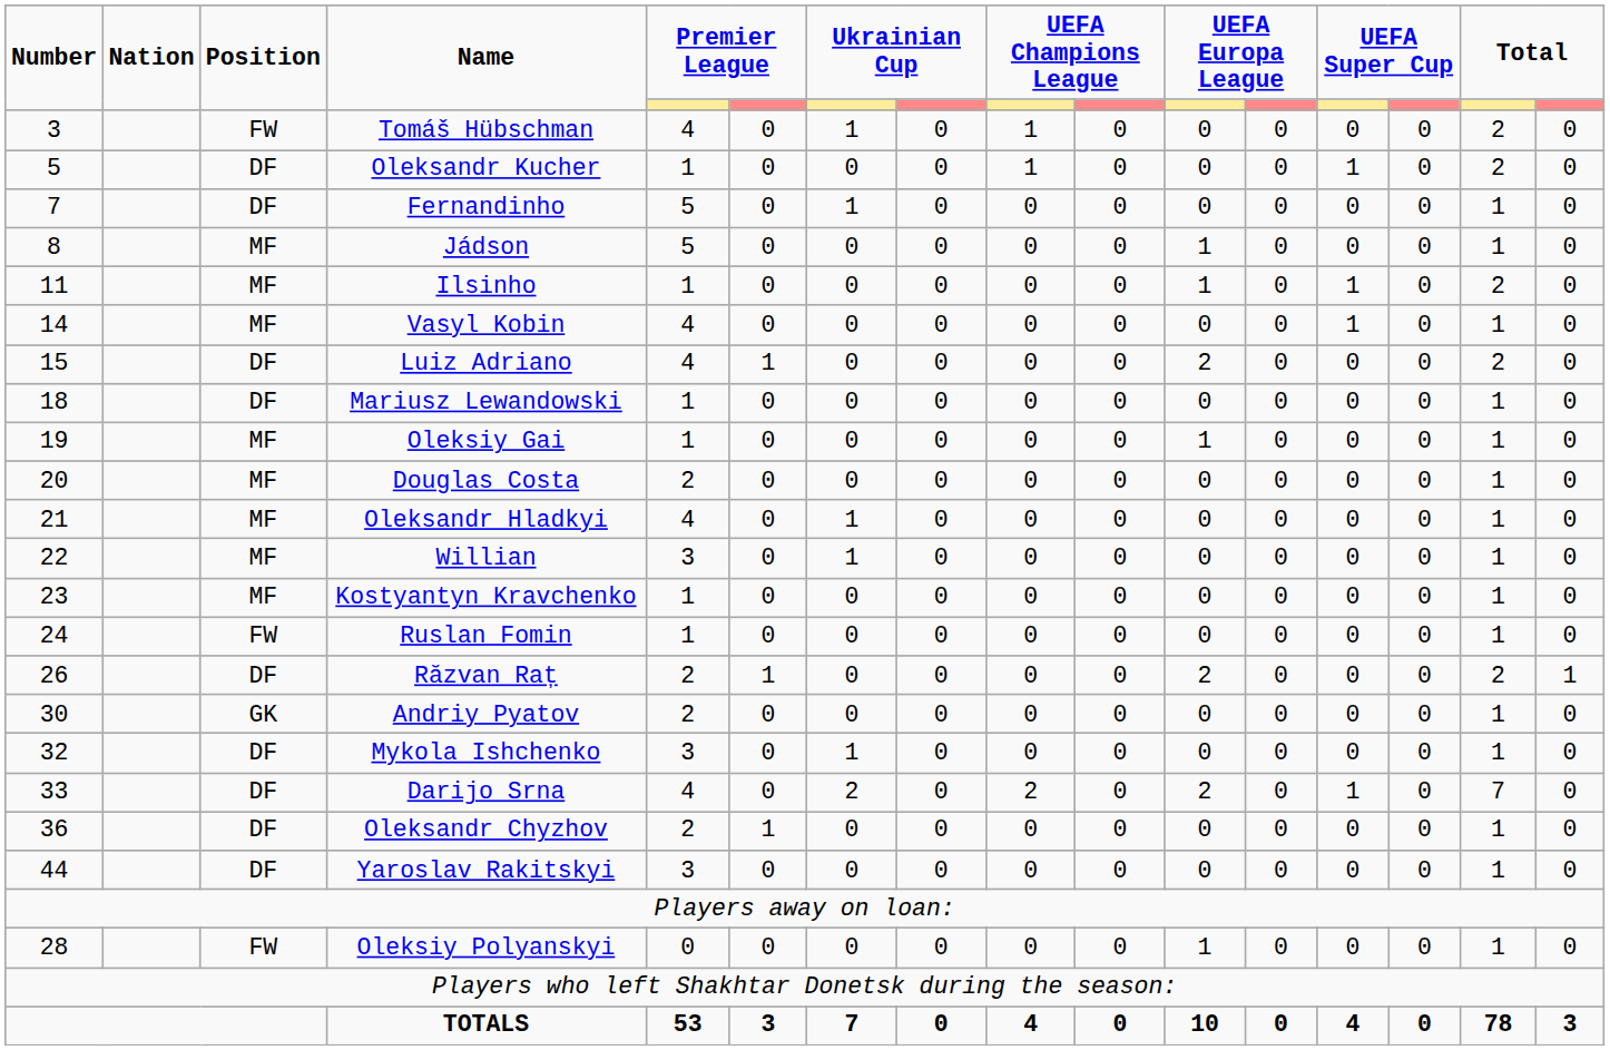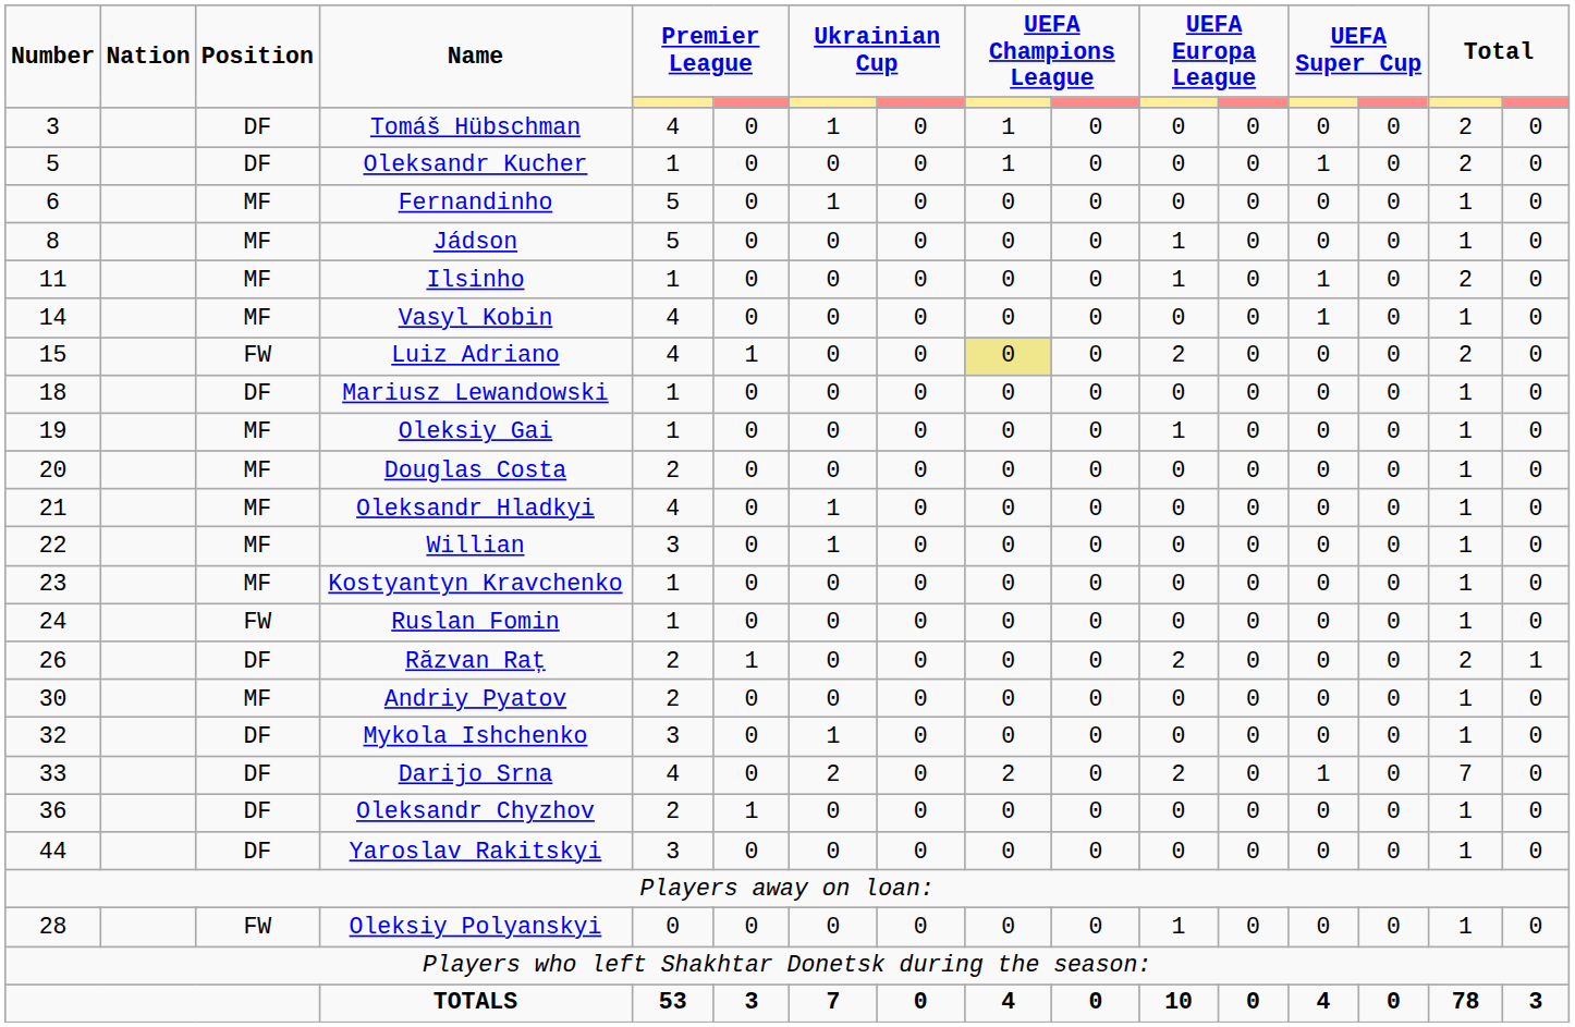 <table class="wikitable" style="text-align:center;">
 <tr>
 <td rowspan="2"  style="width:5%; text-align:center;"><strong>Number</strong></td>
 <td rowspan="2"  style="width:5%; text-align:center;"><strong>Nation</strong></td>
 <td rowspan="2"  style="width:5%; text-align:center;"><strong>Position</strong></td>
 <td rowspan="2"  style="width:20%; text-align:center;"><strong>Name</strong></td>
 <td colspan="2" style="text-align:center;"><strong><a href='#'>Premier League</a></strong></td>
 <td colspan="2" style="text-align:center;"><strong><a href='#'>Ukrainian Cup</a></strong></td>
 <td colspan="2" style="text-align:center;"><strong><a href='#'>UEFA Champions League</a></strong></td>
 <td colspan="2" style="text-align:center;"><strong><a href='#'>UEFA Europa League</a></strong></td>
 <td colspan="2" style="text-align:center;"><strong><a href='#'>UEFA Super Cup</a></strong></td>
 <td colspan="2" style="text-align:center;"><strong>Total</strong></td>
 </tr>
 <tr>
 <th style="width:60px; background:#fe9;"></th>
 <th style="width:60px; background:#ff8888;"></th>
 <th style="width:60px; background:#fe9;"></th>
 <th style="width:60px; background:#ff8888;"></th>
 <th style="width:60px; background:#fe9;"></th>
 <th style="width:60px; background:#ff8888;"></th>
 <th style="width:60px; background:#fe9;"></th>
 <th style="width:60px; background:#ff8888;"></th>
 <th style="width:60px; background:#fe9;"></th>
 <th style="width:60px; background:#ff8888;"></th>
 <th style="width:60px; background:#fe9;"></th>
 <th style="width:60px; background:#ff8888;"></th>
 </tr>
 <tr>
 <td>3</td>
 <td></td>
-<td>FW</td>
+<td>DF</td>
 <td><a href='#'>Tomáš Hübschman</a></td>
 <td>4</td>
 <td>0</td>
 <td>1</td>
 <td>0</td>
 <td>1</td>
 <td>0</td>
 <td>0</td>
 <td>0</td>
 <td>0</td>
 <td>0</td>
 <td>2</td>
 <td>0</td>
 </tr>
 <tr>
 <td>5</td>
 <td></td>
 <td>DF</td>
 <td><a href='#'>Oleksandr Kucher</a></td>
 <td>1</td>
 <td>0</td>
 <td>0</td>
 <td>0</td>
 <td>1</td>
 <td>0</td>
 <td>0</td>
 <td>0</td>
 <td>1</td>
 <td>0</td>
 <td>2</td>
 <td>0</td>
 </tr>
 <tr>
-<td>7</td>
+<td>6</td>
 <td></td>
-<td>DF</td>
+<td>MF</td>
 <td><a href='#'>Fernandinho</a></td>
 <td>5</td>
 <td>0</td>
 <td>1</td>
 <td>0</td>
 <td>0</td>
 <td>0</td>
 <td>0</td>
 <td>0</td>
 <td>0</td>
 <td>0</td>
 <td>1</td>
 <td>0</td>
 </tr>
 <tr>
 <td>8</td>
 <td></td>
 <td>MF</td>
 <td><a href='#'>Jádson</a></td>
 <td>5</td>
 <td>0</td>
 <td>0</td>
 <td>0</td>
 <td>0</td>
 <td>0</td>
 <td>1</td>
 <td>0</td>
 <td>0</td>
 <td>0</td>
 <td>1</td>
 <td>0</td>
 </tr>
 <tr>
 <td>11</td>
 <td></td>
 <td>MF</td>
 <td><a href='#'>Ilsinho</a></td>
 <td>1</td>
 <td>0</td>
 <td>0</td>
 <td>0</td>
 <td>0</td>
 <td>0</td>
 <td>1</td>
 <td>0</td>
 <td>1</td>
 <td>0</td>
 <td>2</td>
 <td>0</td>
 </tr>
 <tr>
 <td>14</td>
 <td></td>
 <td>MF</td>
 <td><a href='#'>Vasyl Kobin</a></td>
 <td>4</td>
 <td>0</td>
 <td>0</td>
 <td>0</td>
 <td>0</td>
 <td>0</td>
 <td>0</td>
 <td>0</td>
 <td>1</td>
 <td>0</td>
 <td>1</td>
 <td>0</td>
 </tr>
 <tr>
 <td>15</td>
 <td></td>
-<td>DF</td>
+<td>FW</td>
 <td><a href='#'>Luiz Adriano</a></td>
 <td>4</td>
 <td>1</td>
 <td>0</td>
 <td>0</td>
-<td>0</td>
+<td style="background: khaki;">0</td>
 <td>0</td>
 <td>2</td>
 <td>0</td>
 <td>0</td>
 <td>0</td>
 <td>2</td>
 <td>0</td>
 </tr>
 <tr>
 <td>18</td>
 <td></td>
 <td>DF</td>
 <td><a href='#'>Mariusz Lewandowski</a></td>
 <td>1</td>
 <td>0</td>
 <td>0</td>
 <td>0</td>
 <td>0</td>
 <td>0</td>
 <td>0</td>
 <td>0</td>
 <td>0</td>
 <td>0</td>
 <td>1</td>
 <td>0</td>
 </tr>
 <tr>
 <td>19</td>
 <td></td>
 <td>MF</td>
 <td><a href='#'>Oleksiy Gai</a></td>
 <td>1</td>
 <td>0</td>
 <td>0</td>
 <td>0</td>
 <td>0</td>
 <td>0</td>
 <td>1</td>
 <td>0</td>
 <td>0</td>
 <td>0</td>
 <td>1</td>
 <td>0</td>
 </tr>
 <tr>
 <td>20</td>
 <td></td>
 <td>MF</td>
 <td><a href='#'>Douglas Costa</a></td>
 <td>2</td>
 <td>0</td>
 <td>0</td>
 <td>0</td>
 <td>0</td>
 <td>0</td>
 <td>0</td>
 <td>0</td>
 <td>0</td>
 <td>0</td>
 <td>1</td>
 <td>0</td>
 </tr>
 <tr>
 <td>21</td>
 <td></td>
 <td>MF</td>
 <td><a href='#'>Oleksandr Hladkyi</a></td>
 <td>4</td>
 <td>0</td>
 <td>1</td>
 <td>0</td>
 <td>0</td>
 <td>0</td>
 <td>0</td>
 <td>0</td>
 <td>0</td>
 <td>0</td>
 <td>1</td>
 <td>0</td>
 </tr>
 <tr>
 <td>22</td>
 <td></td>
 <td>MF</td>
 <td><a href='#'>Willian</a></td>
 <td>3</td>
 <td>0</td>
 <td>1</td>
 <td>0</td>
 <td>0</td>
 <td>0</td>
 <td>0</td>
 <td>0</td>
 <td>0</td>
 <td>0</td>
 <td>1</td>
 <td>0</td>
 </tr>
 <tr>
 <td>23</td>
 <td></td>
 <td>MF</td>
 <td><a href='#'>Kostyantyn Kravchenko</a></td>
 <td>1</td>
 <td>0</td>
 <td>0</td>
 <td>0</td>
 <td>0</td>
 <td>0</td>
 <td>0</td>
 <td>0</td>
 <td>0</td>
 <td>0</td>
 <td>1</td>
 <td>0</td>
 </tr>
 <tr>
 <td>24</td>
 <td></td>
 <td>FW</td>
 <td><a href='#'>Ruslan Fomin</a></td>
 <td>1</td>
 <td>0</td>
 <td>0</td>
 <td>0</td>
 <td>0</td>
 <td>0</td>
 <td>0</td>
 <td>0</td>
 <td>0</td>
 <td>0</td>
 <td>1</td>
 <td>0</td>
 </tr>
 <tr>
 <td>26</td>
 <td></td>
 <td>DF</td>
 <td><a href='#'>Răzvan Raț</a></td>
 <td>2</td>
 <td>1</td>
 <td>0</td>
 <td>0</td>
 <td>0</td>
 <td>0</td>
 <td>2</td>
 <td>0</td>
 <td>0</td>
 <td>0</td>
 <td>2</td>
 <td>1</td>
 </tr>
 <tr>
 <td>30</td>
 <td></td>
-<td>GK</td>
+<td>MF</td>
 <td><a href='#'>Andriy Pyatov</a></td>
 <td>2</td>
 <td>0</td>
 <td>0</td>
 <td>0</td>
 <td>0</td>
 <td>0</td>
 <td>0</td>
 <td>0</td>
 <td>0</td>
 <td>0</td>
 <td>1</td>
 <td>0</td>
 </tr>
 <tr>
 <td>32</td>
 <td></td>
 <td>DF</td>
 <td><a href='#'>Mykola Ishchenko</a></td>
 <td>3</td>
 <td>0</td>
 <td>1</td>
 <td>0</td>
 <td>0</td>
 <td>0</td>
 <td>0</td>
 <td>0</td>
 <td>0</td>
 <td>0</td>
 <td>1</td>
 <td>0</td>
 </tr>
 <tr>
 <td>33</td>
 <td></td>
 <td>DF</td>
 <td><a href='#'>Darijo Srna</a></td>
 <td>4</td>
 <td>0</td>
 <td>2</td>
 <td>0</td>
 <td>2</td>
 <td>0</td>
 <td>2</td>
 <td>0</td>
 <td>1</td>
 <td>0</td>
 <td>7</td>
 <td>0</td>
 </tr>
 <tr>
 <td>36</td>
 <td></td>
 <td>DF</td>
 <td><a href='#'>Oleksandr Chyzhov</a></td>
 <td>2</td>
 <td>1</td>
 <td>0</td>
 <td>0</td>
 <td>0</td>
 <td>0</td>
 <td>0</td>
 <td>0</td>
 <td>0</td>
 <td>0</td>
 <td>1</td>
 <td>0</td>
 </tr>
 <tr>
 <td>44</td>
 <td></td>
 <td>DF</td>
 <td><a href='#'>Yaroslav Rakitskyi</a></td>
 <td>3</td>
 <td>0</td>
 <td>0</td>
 <td>0</td>
 <td>0</td>
 <td>0</td>
 <td>0</td>
 <td>0</td>
 <td>0</td>
 <td>0</td>
 <td>1</td>
 <td>0</td>
 </tr>
 <tr>
 <td colspan="16"><em>Players away on loan:</em></td>
 </tr>
 <tr>
 <td>28</td>
 <td></td>
 <td>FW</td>
 <td><a href='#'>Oleksiy Polyanskyi</a></td>
 <td>0</td>
 <td>0</td>
 <td>0</td>
 <td>0</td>
 <td>0</td>
 <td>0</td>
 <td>1</td>
 <td>0</td>
 <td>0</td>
 <td>0</td>
 <td>1</td>
 <td>0</td>
 </tr>
 <tr>
 <td colspan="16"><em>Players who left Shakhtar Donetsk during the season:</em></td>
 </tr>
 <tr>
 <td colspan="3"></td>
 <td><strong>TOTALS</strong></td>
 <td><strong>53</strong></td>
 <td><strong>3</strong></td>
 <td><strong>7</strong></td>
 <td><strong>0</strong></td>
 <td><strong>4</strong></td>
 <td><strong>0</strong></td>
 <td><strong>10</strong></td>
 <td><strong>0</strong></td>
 <td><strong>4</strong></td>
 <td><strong>0</strong></td>
 <td><strong>78</strong></td>
 <td><strong>3</strong></td>
 </tr>
 </table>
